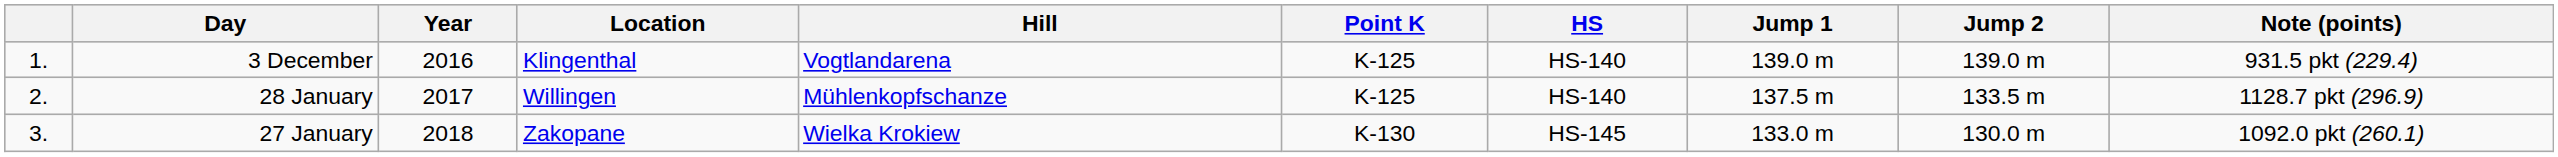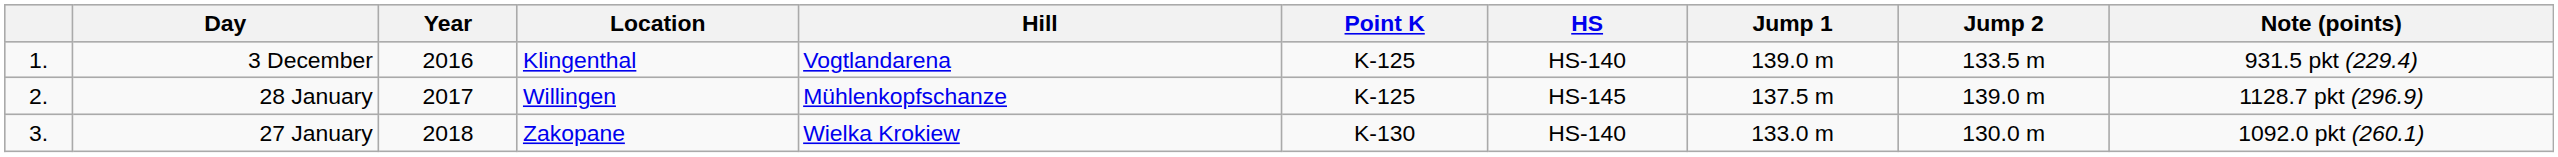 <table width=100% style="font-size: 89%; text-align:center" class=wikitable>
 <tr>
 <th></th>
 <th>Day</th>
 <th>Year</th>
 <th>Location</th>
 <th>Hill</th>
 <th><a href='#'>Point K</a></th>
 <th><a href='#'>HS</a></th>
 <th>Jump 1</th>
 <th>Jump 2</th>
 <th>Note (points)</th>
 </tr>
 <tr>
 <td>1.</td>
 <td align=right>3 December</td>
 <td>2016</td>
 <td align=left><a href='#'>Klingenthal</a></td>
 <td align=left><a href='#'>Vogtlandarena</a></td>
 <td>K-125</td>
 <td>HS-140</td>
 <td>139.0 m</td>
-<td>139.0 m</td>
+<td>133.5 m</td>
 <td>931.5 pkt <em>(229.4)</em></td>
 </tr>
 <tr>
 <td>2.</td>
 <td align=right>28 January</td>
 <td>2017</td>
 <td align=left><a href='#'>Willingen</a></td>
 <td align=left><a href='#'>Mühlenkopfschanze</a></td>
 <td>K-125</td>
-<td>HS-140</td>
+<td>HS-145</td>
 <td>137.5 m</td>
-<td>133.5 m</td>
+<td>139.0 m</td>
 <td>1128.7 pkt <em>(296.9)</em></td>
 </tr>
 <tr>
 <td>3.</td>
 <td align=right>27 January</td>
 <td>2018</td>
 <td align=left><a href='#'>Zakopane</a></td>
 <td align=left><a href='#'>Wielka Krokiew</a></td>
 <td>K-130</td>
-<td>HS-145</td>
+<td>HS-140</td>
 <td>133.0 m</td>
 <td>130.0 m</td>
 <td>1092.0 pkt <em>(260.1)</em></td>
 </tr>
 </table>
